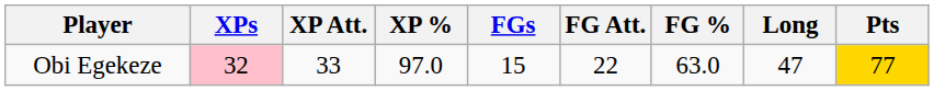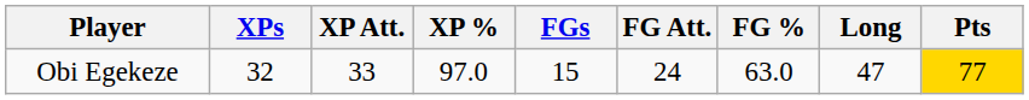 <table border="1" class="wikitable">
 <tr>
 <th bgcolor="#DDDDFF" width="20%">Player</th>
 <th bgcolor="#DDDDFF" width="10%"><a href='#'>XPs</a></th>
 <th bgcolor="#DDDDFF" width="10%">XP Att.</th>
 <th bgcolor="#DDDDFF" width="10%">XP %</th>
 <th bgcolor="#DDDDFF" width="10%"><a href='#'>FGs</a></th>
 <th bgcolor="#DDDDFF" width="10%">FG Att.</th>
 <th bgcolor="#DDDDFF" width="10%">FG %</th>
 <th bgcolor="#DDDDFF" width="10%">Long</th>
 <th bgcolor="#DDDDFF" width="10%">Pts</th>
 </tr>
 <tr style="text-align:center;">
 <td>Obi Egekeze</td>
-<td style="background: pink;">32</td>
+<td>32</td>
 <td>33</td>
 <td>97.0</td>
 <td>15</td>
-<td>22</td>
+<td>24</td>
 <td>63.0</td>
 <td>47</td>
 <td style="background: gold;">77</td>
 </tr>
 </table>
